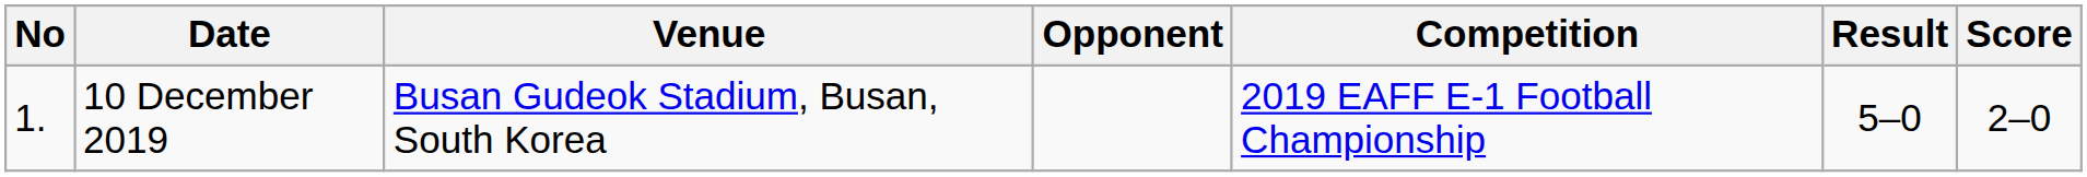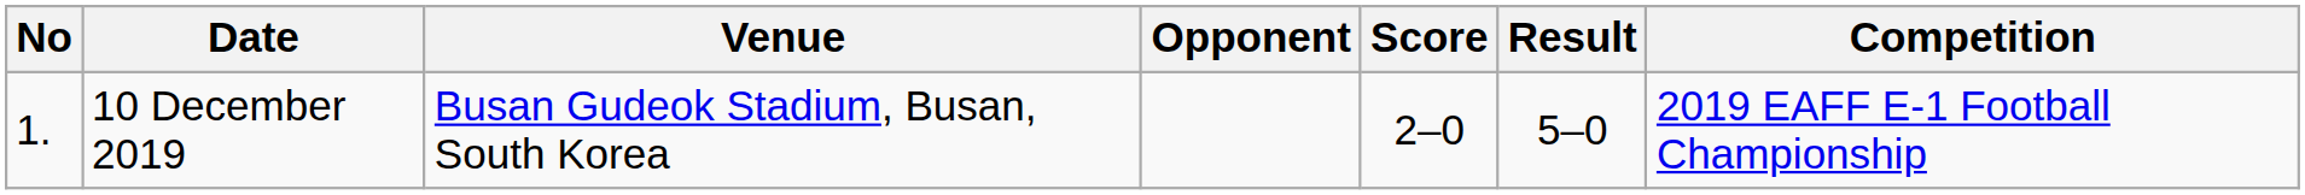 <table class="wikitable">
 <tr>
 <th>No</th>
 <th>Date</th>
 <th>Venue</th>
 <th>Opponent</th>
+<th>Score</th>
+<th>Result</th>
 <th>Competition</th>
-<th>Result</th>
-<th>Score</th>
 </tr>
 <tr>
 <td>1.</td>
 <td>10 December 2019</td>
 <td><a href='#'>Busan Gudeok Stadium</a>, Busan, South Korea</td>
 <td></td>
+<td align=center>2–0</td>
+<td align=center>5–0</td>
 <td><a href='#'>2019 EAFF E-1 Football Championship</a></td>
-<td align=center>5–0</td>
-<td align=center>2–0</td>
 </tr>
 </table>
